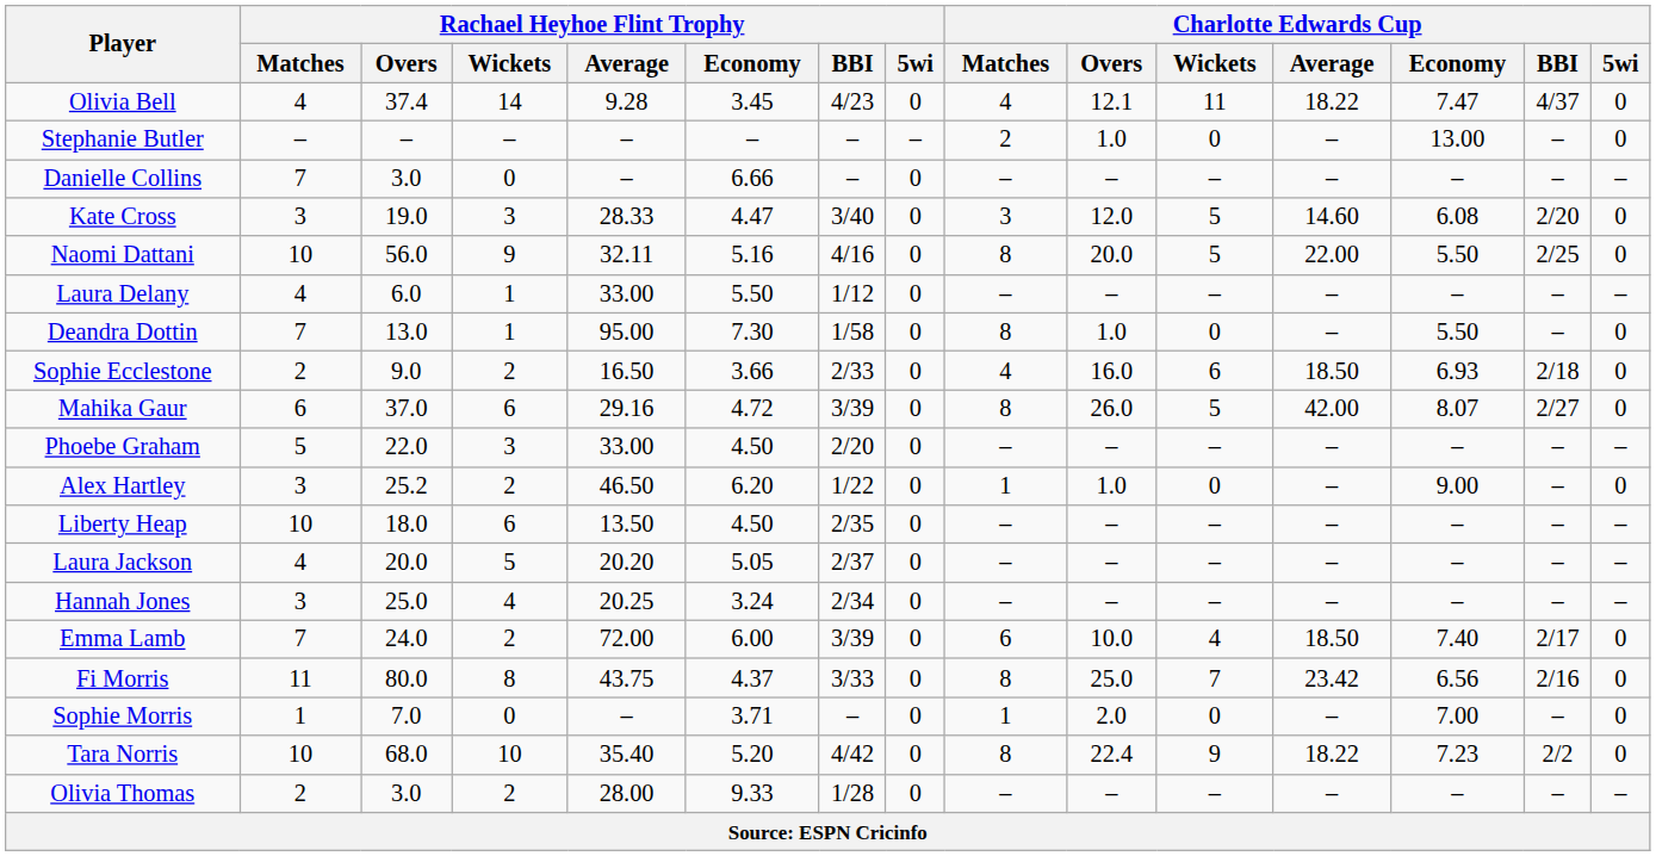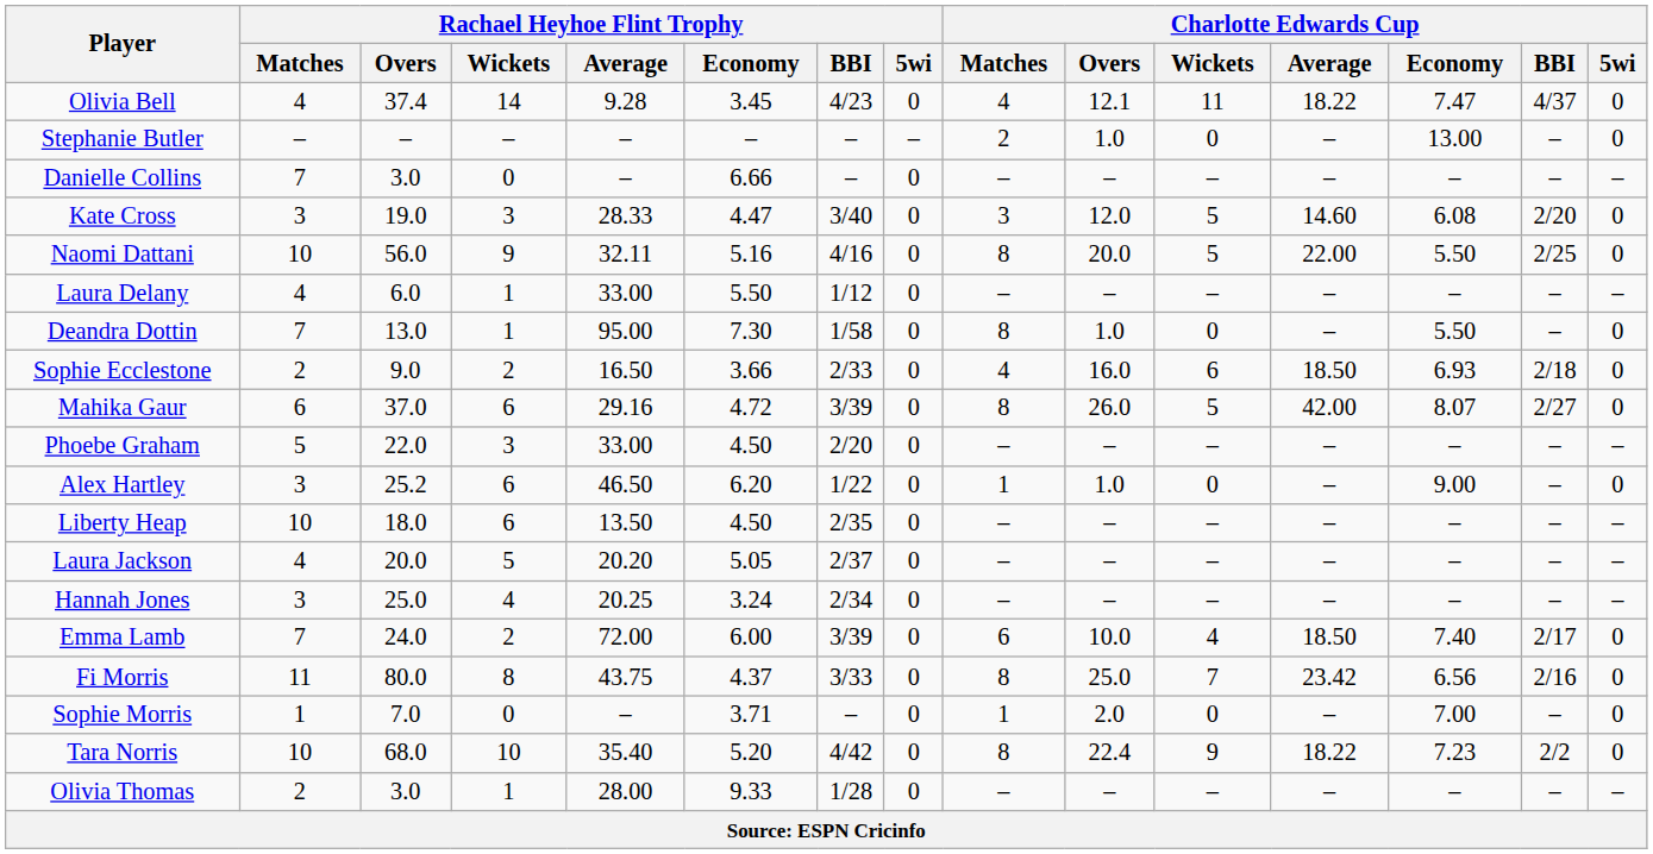 <table class="wikitable" style="text-align:center; width:86%;">
 <tr>
 <th rowspan=2>Player</th>
 <th colspan=7><a href='#'>Rachael Heyhoe Flint Trophy</a></th>
 <th colspan=7><a href='#'>Charlotte Edwards Cup</a></th>
 </tr>
 <tr>
 <th>Matches</th>
 <th>Overs</th>
 <th>Wickets</th>
 <th>Average</th>
 <th>Economy</th>
 <th>BBI</th>
 <th>5wi</th>
 <th>Matches</th>
 <th>Overs</th>
 <th>Wickets</th>
 <th>Average</th>
 <th>Economy</th>
 <th>BBI</th>
 <th>5wi</th>
 </tr>
 <tr>
 <td><a href='#'>Olivia Bell</a></td>
 <td>4</td>
 <td>37.4</td>
 <td>14</td>
 <td>9.28</td>
 <td>3.45</td>
 <td>4/23</td>
 <td>0</td>
 <td>4</td>
 <td>12.1</td>
 <td>11</td>
 <td>18.22</td>
 <td>7.47</td>
 <td>4/37</td>
 <td>0</td>
 </tr>
 <tr>
 <td><a href='#'>Stephanie Butler</a></td>
 <td>–</td>
 <td>–</td>
 <td>–</td>
 <td>–</td>
 <td>–</td>
 <td>–</td>
 <td>–</td>
 <td>2</td>
 <td>1.0</td>
 <td>0</td>
 <td>–</td>
 <td>13.00</td>
 <td>–</td>
 <td>0</td>
 </tr>
 <tr>
 <td><a href='#'>Danielle Collins</a></td>
 <td>7</td>
 <td>3.0</td>
 <td>0</td>
 <td>–</td>
 <td>6.66</td>
 <td>–</td>
 <td>0</td>
 <td>–</td>
 <td>–</td>
 <td>–</td>
 <td>–</td>
 <td>–</td>
 <td>–</td>
 <td>–</td>
 </tr>
 <tr>
 <td><a href='#'>Kate Cross</a></td>
 <td>3</td>
 <td>19.0</td>
 <td>3</td>
 <td>28.33</td>
 <td>4.47</td>
 <td>3/40</td>
 <td>0</td>
 <td>3</td>
 <td>12.0</td>
 <td>5</td>
 <td>14.60</td>
 <td>6.08</td>
 <td>2/20</td>
 <td>0</td>
 </tr>
 <tr>
 <td><a href='#'>Naomi Dattani</a></td>
 <td>10</td>
 <td>56.0</td>
 <td>9</td>
 <td>32.11</td>
 <td>5.16</td>
 <td>4/16</td>
 <td>0</td>
 <td>8</td>
 <td>20.0</td>
 <td>5</td>
 <td>22.00</td>
 <td>5.50</td>
 <td>2/25</td>
 <td>0</td>
 </tr>
 <tr>
 <td><a href='#'>Laura Delany</a></td>
 <td>4</td>
 <td>6.0</td>
 <td>1</td>
 <td>33.00</td>
 <td>5.50</td>
 <td>1/12</td>
 <td>0</td>
 <td>–</td>
 <td>–</td>
 <td>–</td>
 <td>–</td>
 <td>–</td>
 <td>–</td>
 <td>–</td>
 </tr>
 <tr>
 <td><a href='#'>Deandra Dottin</a></td>
 <td>7</td>
 <td>13.0</td>
 <td>1</td>
 <td>95.00</td>
 <td>7.30</td>
 <td>1/58</td>
 <td>0</td>
 <td>8</td>
 <td>1.0</td>
 <td>0</td>
 <td>–</td>
 <td>5.50</td>
 <td>–</td>
 <td>0</td>
 </tr>
 <tr>
 <td><a href='#'>Sophie Ecclestone</a></td>
 <td>2</td>
 <td>9.0</td>
 <td>2</td>
 <td>16.50</td>
 <td>3.66</td>
 <td>2/33</td>
 <td>0</td>
 <td>4</td>
 <td>16.0</td>
 <td>6</td>
 <td>18.50</td>
 <td>6.93</td>
 <td>2/18</td>
 <td>0</td>
 </tr>
 <tr>
 <td><a href='#'>Mahika Gaur</a></td>
 <td>6</td>
 <td>37.0</td>
 <td>6</td>
 <td>29.16</td>
 <td>4.72</td>
 <td>3/39</td>
 <td>0</td>
 <td>8</td>
 <td>26.0</td>
 <td>5</td>
 <td>42.00</td>
 <td>8.07</td>
 <td>2/27</td>
 <td>0</td>
 </tr>
 <tr>
 <td><a href='#'>Phoebe Graham</a></td>
 <td>5</td>
 <td>22.0</td>
 <td>3</td>
 <td>33.00</td>
 <td>4.50</td>
 <td>2/20</td>
 <td>0</td>
 <td>–</td>
 <td>–</td>
 <td>–</td>
 <td>–</td>
 <td>–</td>
 <td>–</td>
 <td>–</td>
 </tr>
 <tr>
 <td><a href='#'>Alex Hartley</a></td>
 <td>3</td>
 <td>25.2</td>
-<td>2</td>
+<td>6</td>
 <td>46.50</td>
 <td>6.20</td>
 <td>1/22</td>
 <td>0</td>
 <td>1</td>
 <td>1.0</td>
 <td>0</td>
 <td>–</td>
 <td>9.00</td>
 <td>–</td>
 <td>0</td>
 </tr>
 <tr>
 <td><a href='#'>Liberty Heap</a></td>
 <td>10</td>
 <td>18.0</td>
 <td>6</td>
 <td>13.50</td>
 <td>4.50</td>
 <td>2/35</td>
 <td>0</td>
 <td>–</td>
 <td>–</td>
 <td>–</td>
 <td>–</td>
 <td>–</td>
 <td>–</td>
 <td>–</td>
 </tr>
 <tr>
 <td><a href='#'>Laura Jackson</a></td>
 <td>4</td>
 <td>20.0</td>
 <td>5</td>
 <td>20.20</td>
 <td>5.05</td>
 <td>2/37</td>
 <td>0</td>
 <td>–</td>
 <td>–</td>
 <td>–</td>
 <td>–</td>
 <td>–</td>
 <td>–</td>
 <td>–</td>
 </tr>
 <tr>
 <td><a href='#'>Hannah Jones</a></td>
 <td>3</td>
 <td>25.0</td>
 <td>4</td>
 <td>20.25</td>
 <td>3.24</td>
 <td>2/34</td>
 <td>0</td>
 <td>–</td>
 <td>–</td>
 <td>–</td>
 <td>–</td>
 <td>–</td>
 <td>–</td>
 <td>–</td>
 </tr>
 <tr>
 <td><a href='#'>Emma Lamb</a></td>
 <td>7</td>
 <td>24.0</td>
 <td>2</td>
 <td>72.00</td>
 <td>6.00</td>
 <td>3/39</td>
 <td>0</td>
 <td>6</td>
 <td>10.0</td>
 <td>4</td>
 <td>18.50</td>
 <td>7.40</td>
 <td>2/17</td>
 <td>0</td>
 </tr>
 <tr>
 <td><a href='#'>Fi Morris</a></td>
 <td>11</td>
 <td>80.0</td>
 <td>8</td>
 <td>43.75</td>
 <td>4.37</td>
 <td>3/33</td>
 <td>0</td>
 <td>8</td>
 <td>25.0</td>
 <td>7</td>
 <td>23.42</td>
 <td>6.56</td>
 <td>2/16</td>
 <td>0</td>
 </tr>
 <tr>
 <td><a href='#'>Sophie Morris</a></td>
 <td>1</td>
 <td>7.0</td>
 <td>0</td>
 <td>–</td>
 <td>3.71</td>
 <td>–</td>
 <td>0</td>
 <td>1</td>
 <td>2.0</td>
 <td>0</td>
 <td>–</td>
 <td>7.00</td>
 <td>–</td>
 <td>0</td>
 </tr>
 <tr>
 <td><a href='#'>Tara Norris</a></td>
 <td>10</td>
 <td>68.0</td>
 <td>10</td>
 <td>35.40</td>
 <td>5.20</td>
 <td>4/42</td>
 <td>0</td>
 <td>8</td>
 <td>22.4</td>
 <td>9</td>
 <td>18.22</td>
 <td>7.23</td>
 <td>2/2</td>
 <td>0</td>
 </tr>
 <tr>
 <td><a href='#'>Olivia Thomas</a></td>
 <td>2</td>
 <td>3.0</td>
-<td>2</td>
+<td>1</td>
 <td>28.00</td>
 <td>9.33</td>
 <td>1/28</td>
 <td>0</td>
 <td>–</td>
 <td>–</td>
 <td>–</td>
 <td>–</td>
 <td>–</td>
 <td>–</td>
 <td>–</td>
 </tr>
 <tr>
 <th colspan="15"><small>Source: ESPN Cricinfo</small></th>
 </tr>
 </table>
